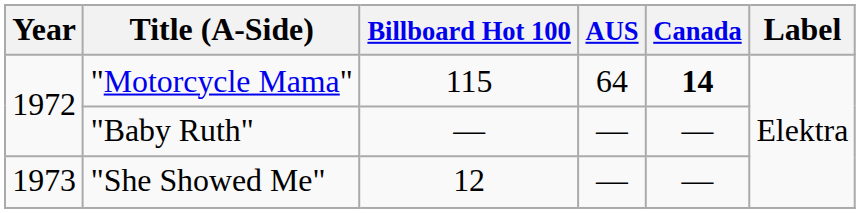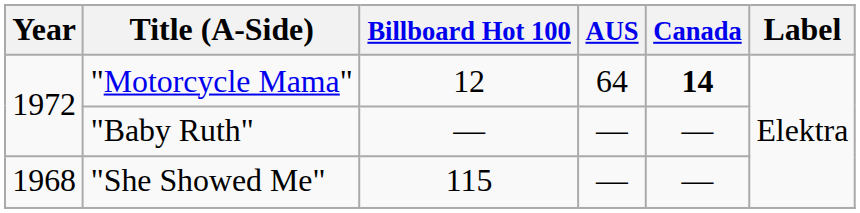 <table class="wikitable sortable">
 <tr>
 <th>Year</th>
 <th>Title (A-Side)</th>
 <th><small><a href='#'>Billboard Hot 100</a></small></th>
 <th><small><a href='#'>AUS</a></small></th>
 <th><small><a href='#'>Canada</a></small></th>
 <th>Label</th>
 </tr>
 <tr>
 <td rowspan="2">1972</td>
 <td align="center">"<a href='#'>Motorcycle Mama</a>"</td>
-<td align="center">115</td>
+<td align="center">12</td>
 <td align="center">64</td>
 <td align="center"><strong>14</strong></td>
 <td rowspan="3">Elektra</td>
 </tr>
 <tr>
 <td>"Baby Ruth"</td>
 <td align="center">—</td>
 <td align="center">—</td>
 <td align="center">—</td>
 </tr>
 <tr>
-<td>1973</td>
+<td>1968</td>
 <td align="left">"She Showed Me"</td>
-<td align="center">12</td>
+<td align="center">115</td>
 <td align="center">—</td>
 <td align="center">—</td>
 </tr>
 </table>
